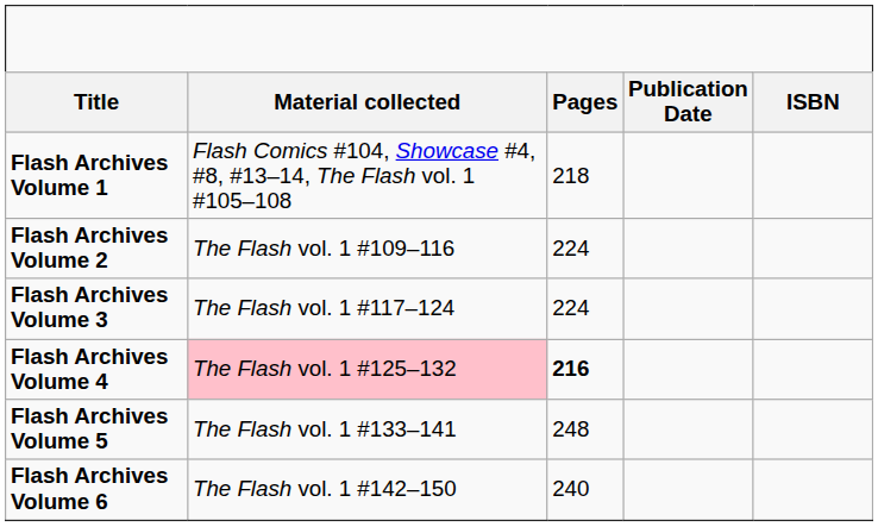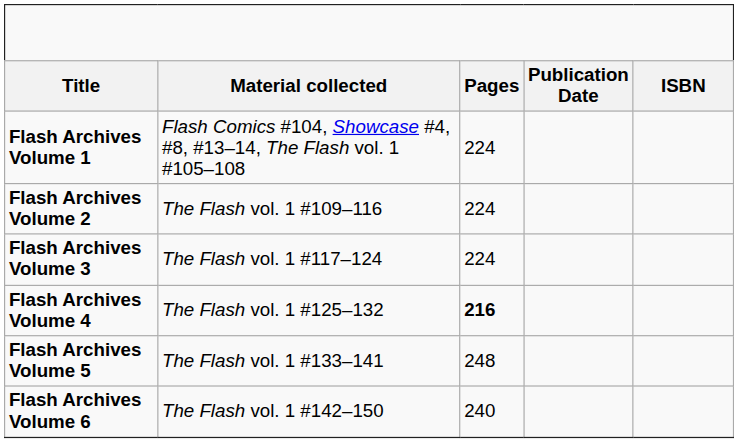 <table width="100%" class="wikitable sortable" style="padding:0px 0px 0px 25px; border:1px solid #212121;">
 <tr style="height: 3em;">
 </tr>
 <tr>
 <th ! width="21%">Title</th>
 <th>Material collected</th>
 <th class="unsortable" width="1%">Pages</th>
 <th width="1%">Publication Date</th>
 <th width="13.77%">ISBN</th>
 </tr>
 <tr>
 <td><strong>Flash Archives Volume 1</strong></td>
 <td><em>Flash Comics</em> #104, <em><a href='#'>Showcase</a></em> #4, #8, #13–14, <em>The Flash</em> vol. 1 #105–108</td>
-<td>218</td>
+<td>224</td>
 <td></td>
 <td align="right"></td>
 </tr>
 <tr>
 <td><strong>Flash Archives Volume 2</strong></td>
 <td><em>The Flash</em> vol. 1 #109–116</td>
 <td>224</td>
 <td></td>
 <td align="right"></td>
 </tr>
 <tr>
 <td><strong>Flash Archives Volume 3</strong></td>
 <td><em>The Flash</em> vol. 1 #117–124</td>
 <td>224</td>
 <td></td>
 <td align="right"></td>
 </tr>
 <tr>
 <td><strong>Flash Archives Volume 4</strong></td>
-<td style="background: pink;"><em>The Flash</em> vol. 1 #125–132</td>
+<td><em>The Flash</em> vol. 1 #125–132</td>
 <td><strong>216</strong></td>
 <td></td>
 <td align="right"></td>
 </tr>
 <tr>
 <td><strong>Flash Archives Volume 5</strong></td>
 <td><em>The Flash</em> vol. 1 #133–141</td>
 <td>248</td>
 <td></td>
 <td align="right"></td>
 </tr>
 <tr>
 <td><strong>Flash Archives Volume 6</strong></td>
 <td><em>The Flash</em> vol. 1 #142–150</td>
 <td>240</td>
 <td></td>
 <td align="right"></td>
 </tr>
 <tr>
 </tr>
 </table>
